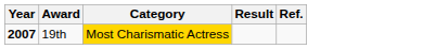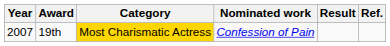 <table class="wikitable">
 <tr>
 <th>Year</th>
 <th>Award</th>
 <th>Category</th>
+<th>Nominated work</th>
 <th>Result</th>
 <th>Ref.</th>
 </tr>
 <tr>
-<td><strong>2007</strong></td>
+<td>2007</td>
 <td>19th</td>
 <td style="background: gold;">Most Charismatic Actress</td>
+<td><em><a href='#'>Confession of Pain</a></em></td>
 <td></td>
 <td></td>
 </tr>
 </table>
